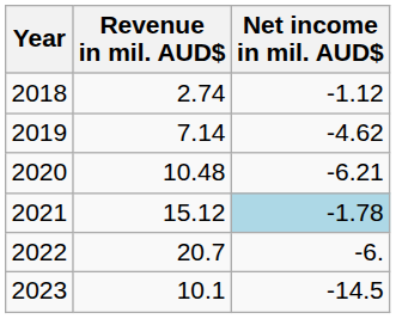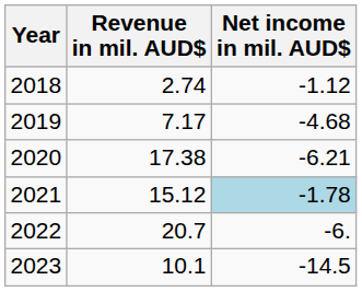 <table class="wikitable float-left" style="text-align: right;">
 <tr>
 <th>Year</th>
 <th>Revenue<br>in mil. AUD$</th>
 <th>Net income<br>in mil. AUD$</th>
 </tr>
 <tr>
 <td>2018</td>
 <td>2.74</td>
 <td>-1.12</td>
 </tr>
 <tr>
 <td>2019</td>
-<td>7.14</td>
-<td>-4.62</td>
+<td>7.17</td>
+<td>-4.68</td>
 </tr>
 <tr>
 <td>2020</td>
-<td>10.48</td>
+<td>17.38</td>
 <td>-6.21</td>
 </tr>
 <tr>
 <td>2021</td>
 <td>15.12</td>
 <td style="background: lightblue;">-1.78</td>
 </tr>
 <tr>
 <td>2022</td>
 <td>20.7</td>
 <td>-6.</td>
 </tr>
 <tr>
 <td>2023</td>
 <td>10.1</td>
 <td>-14.5</td>
 </tr>
 </table>
